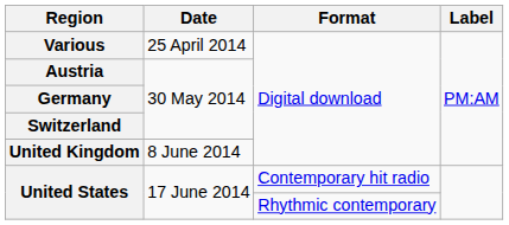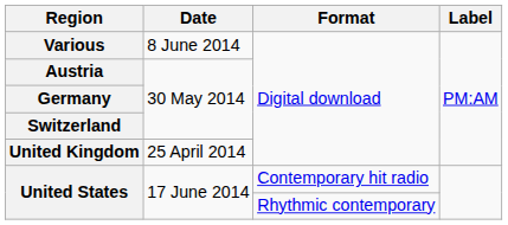 <table class="wikitable plainrowheaders">
 <tr>
 <th scope="col">Region</th>
 <th scope="col">Date</th>
 <th scope="col">Format</th>
 <th scope="col">Label</th>
 </tr>
 <tr>
 <th scope="row">Various</th>
-<td>25 April 2014</td>
+<td>8 June 2014</td>
 <td rowspan="5"><a href='#'>Digital download</a></td>
 <td rowspan="5"><a href='#'>PM:AM</a></td>
 </tr>
 <tr>
 <th scope="row">Austria</th>
 <td rowspan="3">30 May 2014</td>
 </tr>
 <tr>
 <th scope="row">Germany</th>
 </tr>
 <tr>
 <th scope="row">Switzerland</th>
 </tr>
 <tr>
 <th scope="row">United Kingdom</th>
-<td>8 June 2014</td>
+<td>25 April 2014</td>
 </tr>
 <tr>
 <th scope="row" rowspan="2">United States</th>
 <td rowspan="2">17 June 2014</td>
 <td><a href='#'>Contemporary hit radio</a></td>
 <td rowspan="2"></td>
 </tr>
 <tr>
 <td><a href='#'>Rhythmic contemporary</a></td>
 </tr>
 </table>
